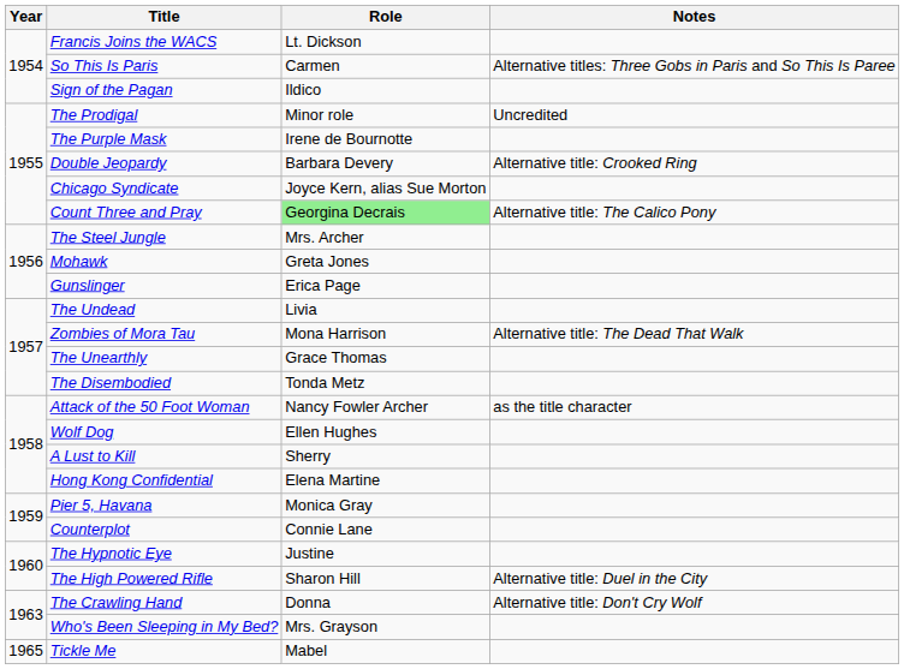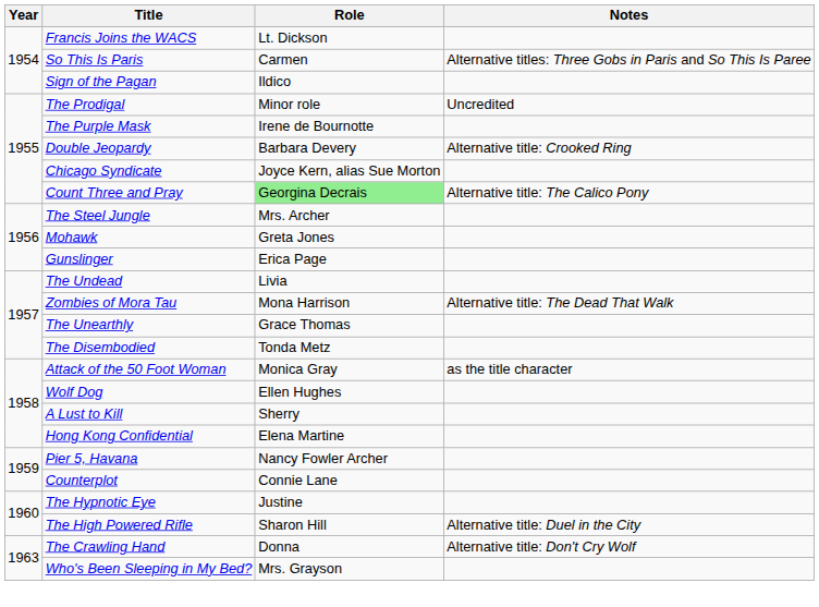 <table class="wikitable sortable">
 <tr>
 <th>Year</th>
 <th>Title</th>
 <th>Role</th>
 <th class="unsortable">Notes</th>
 </tr>
 <tr>
 <td rowspan=3>1954</td>
 <td><em><a href='#'>Francis Joins the WACS</a></em></td>
 <td>Lt. Dickson</td>
 <td></td>
 </tr>
 <tr>
 <td><em><a href='#'>So This Is Paris</a></em></td>
 <td>Carmen</td>
 <td>Alternative titles: <em>Three Gobs in Paris</em> and <em>So This Is Paree</em></td>
 </tr>
 <tr>
 <td><em><a href='#'>Sign of the Pagan</a></em></td>
 <td>Ildico</td>
 <td></td>
 </tr>
 <tr>
 <td rowspan=5>1955</td>
 <td><em><a href='#'>The Prodigal</a></em></td>
 <td>Minor role</td>
 <td>Uncredited</td>
 </tr>
 <tr>
 <td><em><a href='#'>The Purple Mask</a></em></td>
 <td>Irene de Bournotte</td>
 <td></td>
 </tr>
 <tr>
 <td><em><a href='#'>Double Jeopardy</a></em></td>
 <td>Barbara Devery</td>
 <td>Alternative title: <em>Crooked Ring</em></td>
 </tr>
 <tr>
 <td><em><a href='#'>Chicago Syndicate</a></em></td>
 <td>Joyce Kern, alias Sue Morton</td>
 <td></td>
 </tr>
 <tr>
 <td><em><a href='#'>Count Three and Pray</a></em></td>
 <td style="background: lightgreen;">Georgina Decrais</td>
 <td>Alternative title: <em>The Calico Pony</em></td>
 </tr>
 <tr>
 <td rowspan=3>1956</td>
 <td><em><a href='#'>The Steel Jungle</a></em></td>
 <td>Mrs. Archer</td>
 <td></td>
 </tr>
 <tr>
 <td><em><a href='#'>Mohawk</a></em></td>
 <td>Greta Jones</td>
 <td></td>
 </tr>
 <tr>
 <td><em><a href='#'>Gunslinger</a></em></td>
 <td>Erica Page</td>
 <td></td>
 </tr>
 <tr>
 <td rowspan=4>1957</td>
 <td><em><a href='#'>The Undead</a></em></td>
 <td>Livia</td>
 <td></td>
 </tr>
 <tr>
 <td><em><a href='#'>Zombies of Mora Tau</a></em></td>
 <td>Mona Harrison</td>
 <td>Alternative title: <em>The Dead That Walk</em></td>
 </tr>
 <tr>
 <td><em><a href='#'>The Unearthly</a></em></td>
 <td>Grace Thomas</td>
 <td></td>
 </tr>
 <tr>
 <td><em><a href='#'>The Disembodied</a></em></td>
 <td>Tonda Metz</td>
 <td></td>
 </tr>
 <tr>
 <td rowspan=4>1958</td>
 <td><em><a href='#'>Attack of the 50 Foot Woman</a></em></td>
-<td>Nancy Fowler Archer</td>
+<td>Monica Gray</td>
 <td>as the title character</td>
 </tr>
 <tr>
 <td><em><a href='#'>Wolf Dog</a></em></td>
 <td>Ellen Hughes</td>
 <td></td>
 </tr>
 <tr>
 <td><em><a href='#'>A Lust to Kill</a></em></td>
 <td>Sherry</td>
 <td></td>
 </tr>
 <tr>
 <td><em><a href='#'>Hong Kong Confidential</a></em></td>
 <td>Elena Martine</td>
 <td></td>
 </tr>
 <tr>
 <td rowspan=2>1959</td>
 <td><em><a href='#'>Pier 5, Havana</a></em></td>
-<td>Monica Gray</td>
+<td>Nancy Fowler Archer</td>
 <td></td>
 </tr>
 <tr>
 <td><em><a href='#'>Counterplot</a></em></td>
 <td>Connie Lane</td>
 <td></td>
 </tr>
 <tr>
 <td rowspan=2>1960</td>
 <td><em><a href='#'>The Hypnotic Eye</a></em></td>
 <td>Justine</td>
 <td></td>
 </tr>
 <tr>
 <td><em><a href='#'>The High Powered Rifle</a></em></td>
 <td>Sharon Hill</td>
 <td>Alternative title: <em>Duel in the City</em></td>
 </tr>
 <tr>
 <td rowspan=2>1963</td>
 <td><em><a href='#'>The Crawling Hand</a></em></td>
 <td>Donna</td>
 <td>Alternative title: <em>Don't Cry Wolf</em></td>
 </tr>
 <tr>
 <td><em><a href='#'>Who's Been Sleeping in My Bed?</a></em></td>
 <td>Mrs. Grayson</td>
 <td></td>
 </tr>
-<tr>
-<td>1965</td>
-<td><em><a href='#'>Tickle Me</a></em></td>
-<td>Mabel</td>
-<td></td>
-</tr>
 </table>
